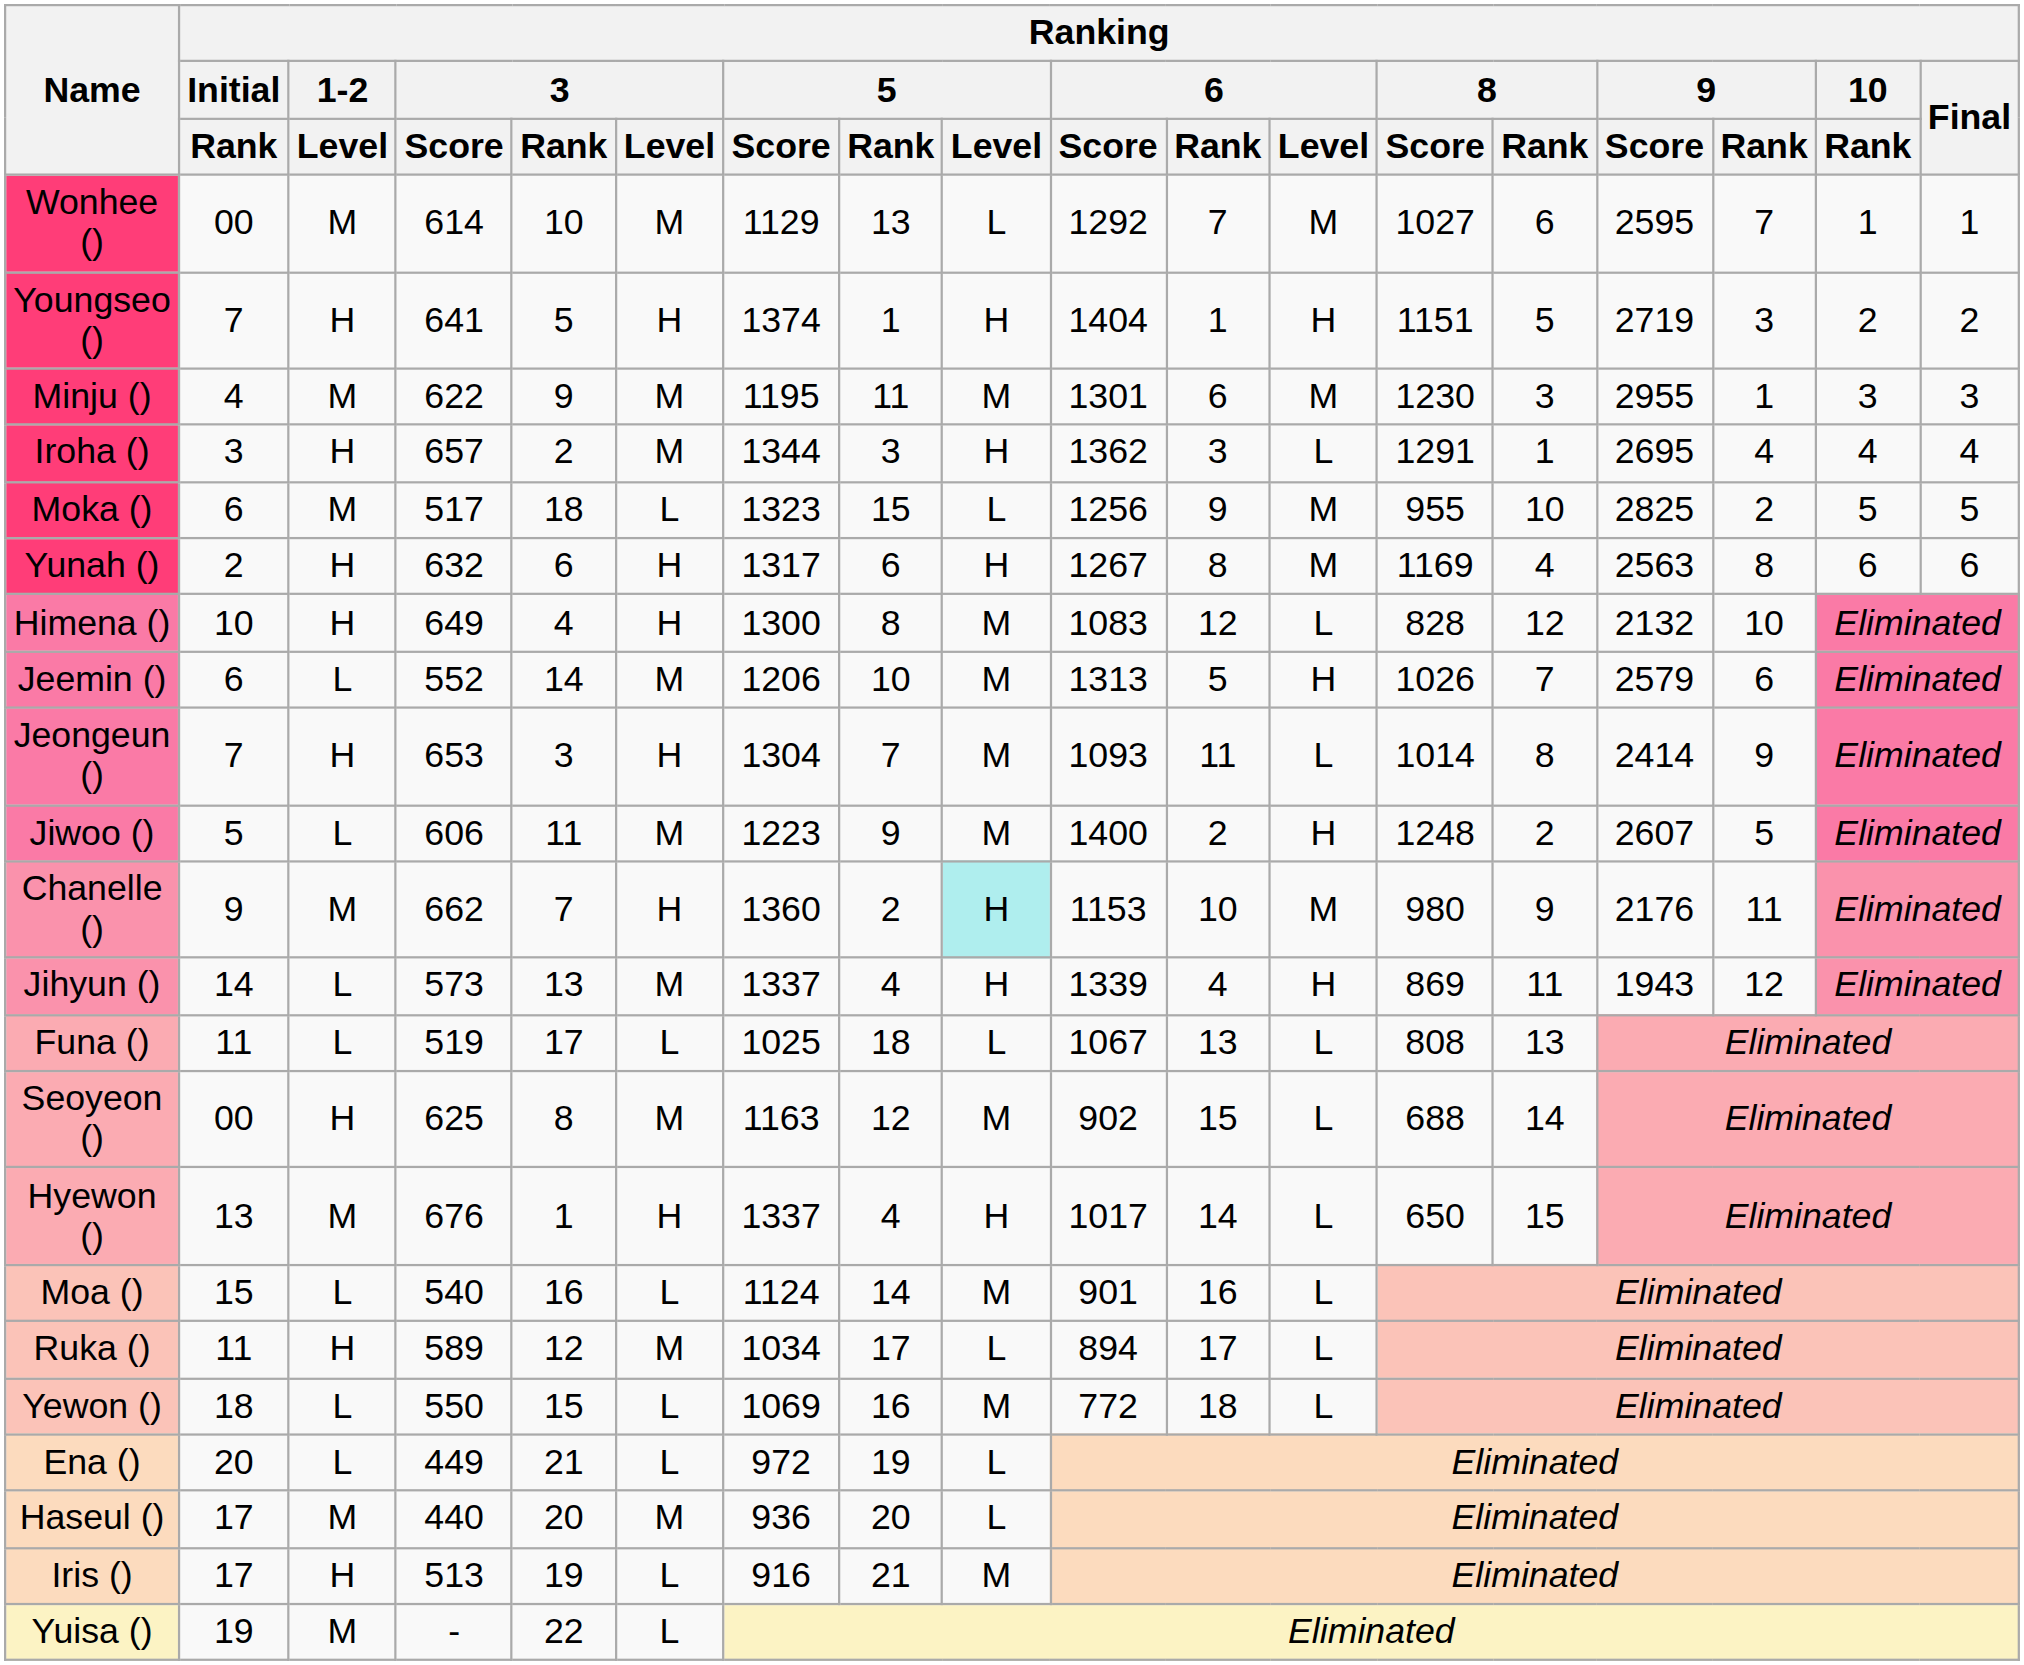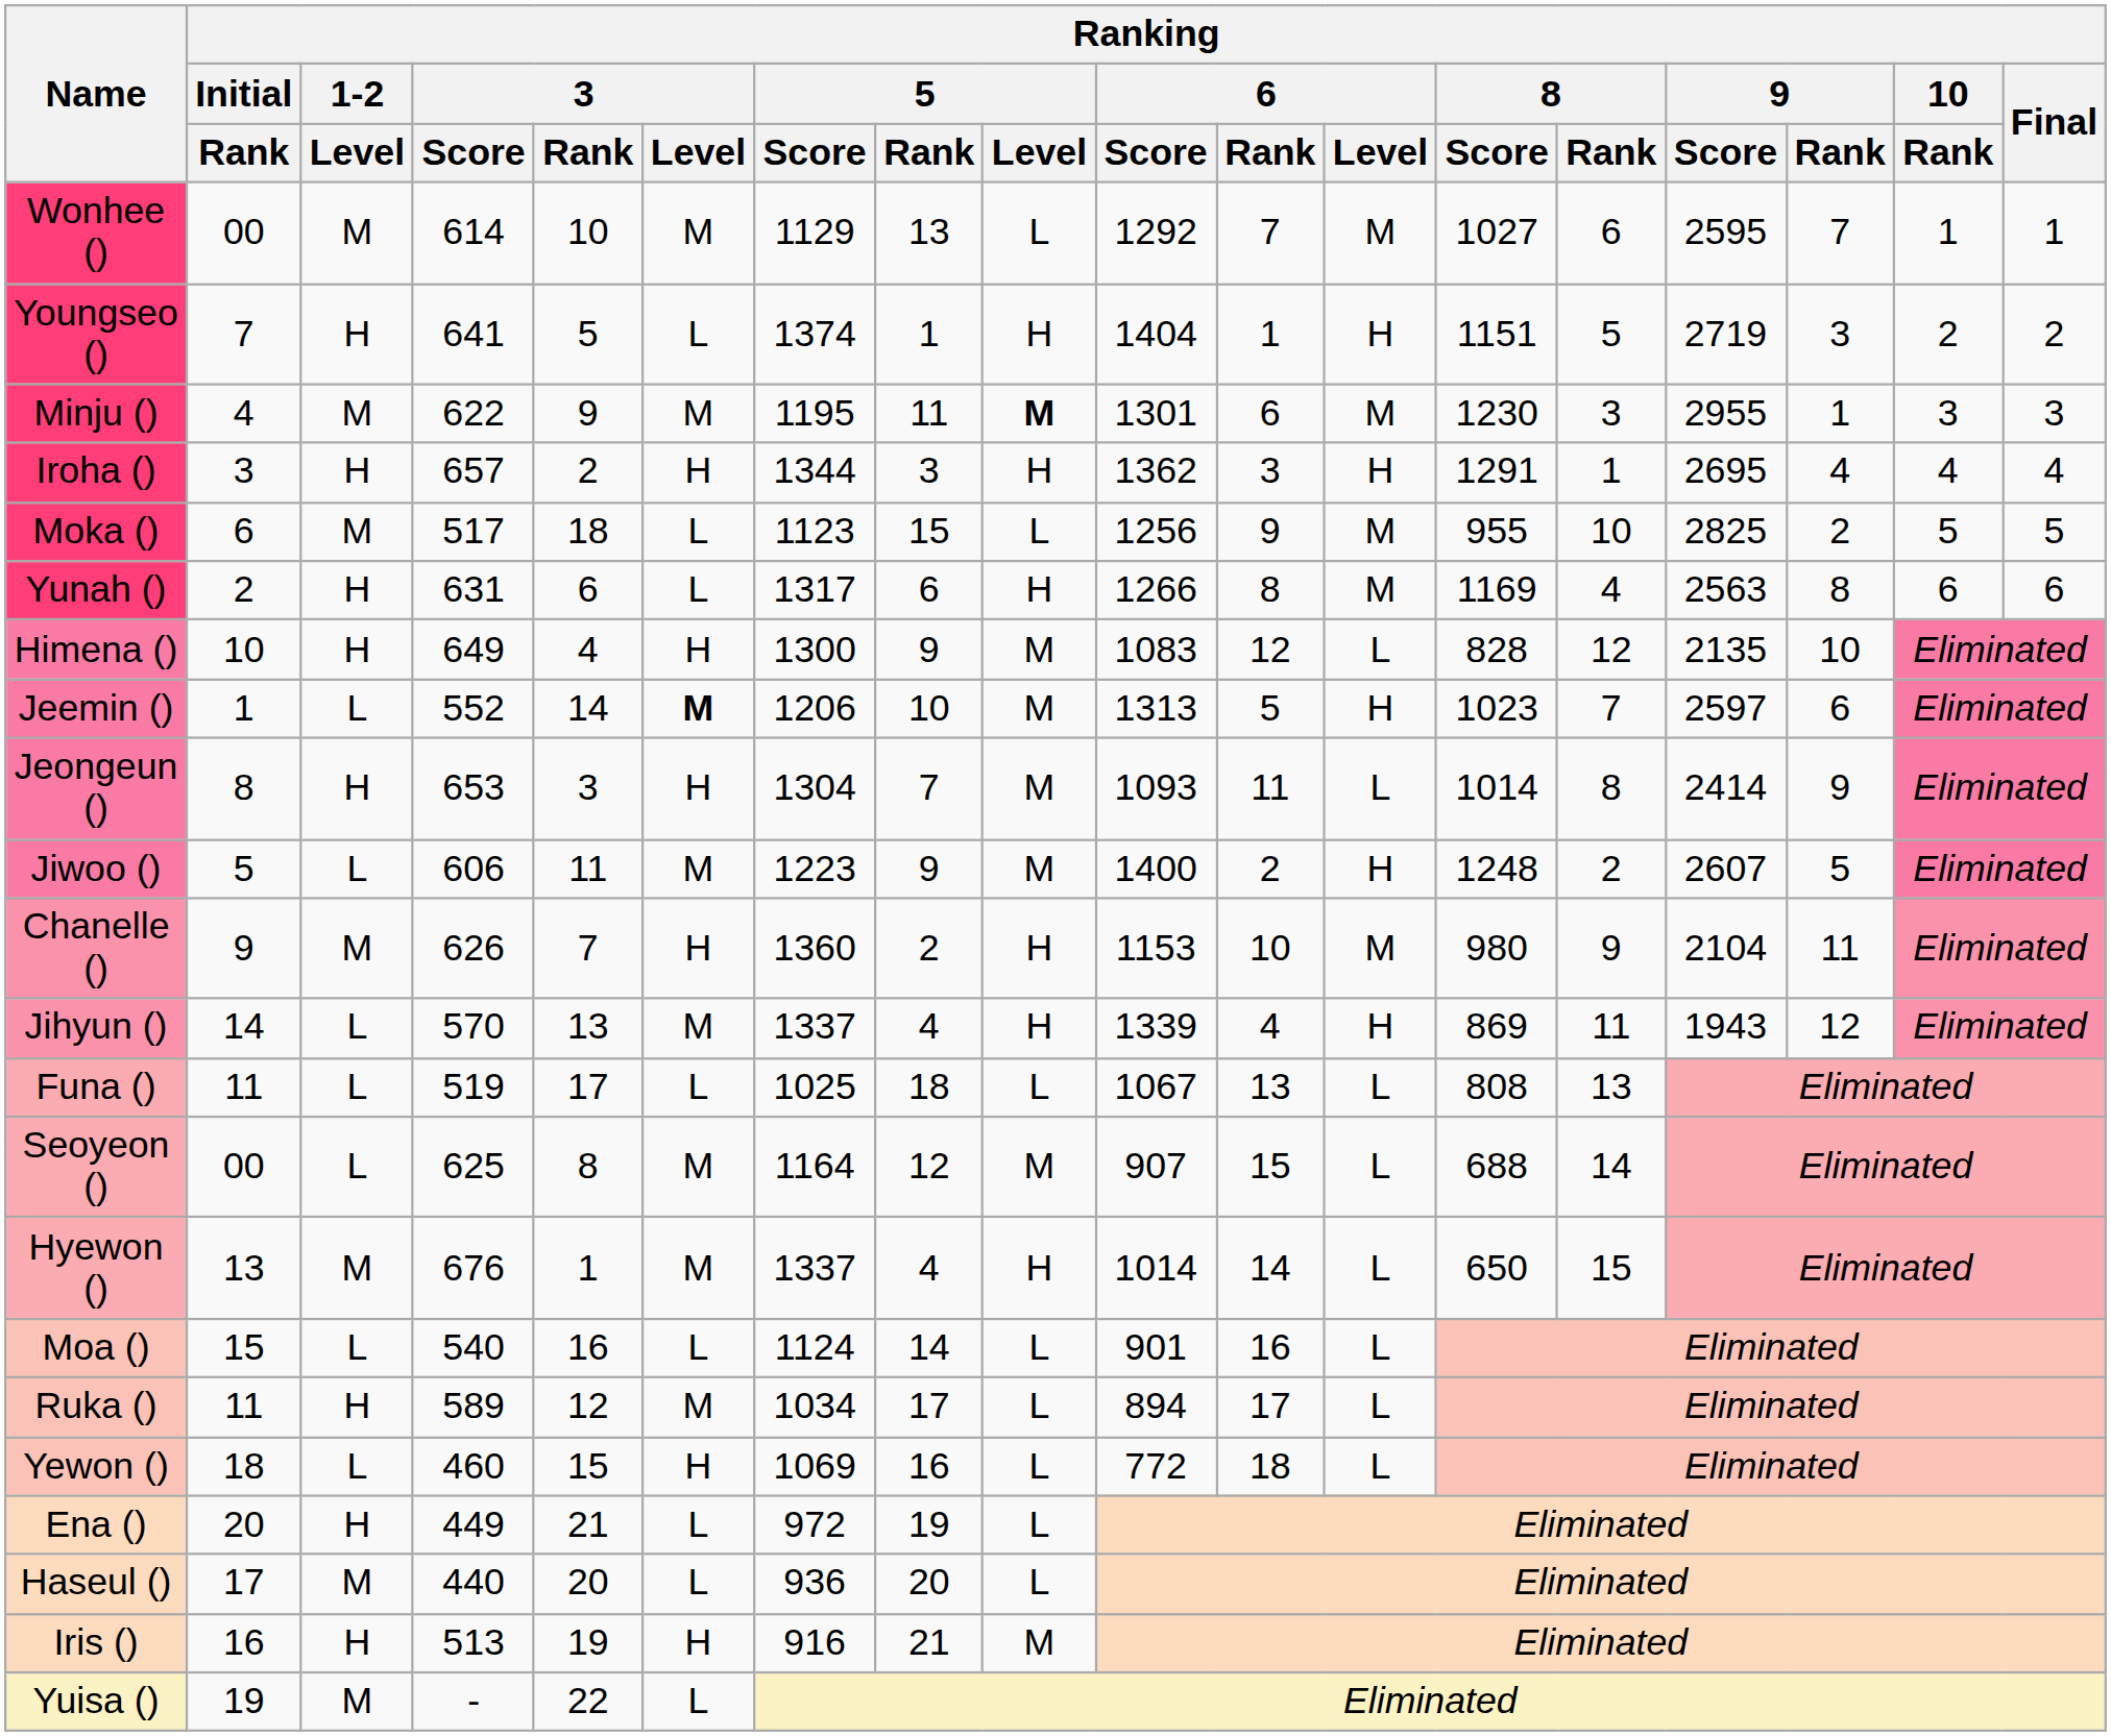 <table class="wikitable sortable" style="text-align: center">
 <tr>
 <th rowspan="3" style="width:100px">Name</th>
 <th colspan="17">Ranking</th>
 </tr>
 <tr>
 <th>Initial</th>
 <th> 1-2</th>
 <th colspan="3"> 3</th>
 <th colspan="3"> 5</th>
 <th colspan="3"> 6</th>
 <th colspan="2"> 8</th>
 <th colspan="2"> 9</th>
 <th> 10</th>
 <th rowspan="2">Final</th>
 </tr>
 <tr>
 <th>Rank</th>
 <th>Level</th>
 <th>Score</th>
 <th>Rank</th>
 <th>Level</th>
 <th>Score</th>
 <th>Rank</th>
 <th>Level</th>
 <th>Score</th>
 <th>Rank</th>
 <th>Level</th>
 <th>Score</th>
 <th>Rank</th>
 <th>Score</th>
 <th>Rank</th>
 <th>Rank</th>
 </tr>
 <tr>
 <td style="background:#ff3d78">Wonhee ()</td>
 <td data-sort-value="22">00</td>
 <td data-sort-value="2">M</td>
 <td>614</td>
 <td>10</td>
 <td data-sort-value="10">M</td>
 <td>1129</td>
 <td>13</td>
 <td data-sort-value="13">L</td>
 <td>1292</td>
 <td>7</td>
 <td data-sort-value="7">M</td>
 <td>1027</td>
 <td>6</td>
 <td>2595</td>
 <td>7</td>
 <td>1</td>
 <td>1</td>
 </tr>
 <tr>
 <td style="background:#ff3d78">Youngseo ()</td>
 <td>7</td>
 <td data-sort-value="1">H</td>
 <td>641</td>
 <td>5</td>
-<td data-sort-value="5">H</td>
+<td data-sort-value="19">L</td>
 <td>1374</td>
 <td>1</td>
 <td data-sort-value="1">H</td>
 <td>1404</td>
 <td>1</td>
 <td data-sort-value="1">H</td>
 <td>1151</td>
 <td>5</td>
 <td>2719</td>
 <td>3</td>
 <td>2</td>
 <td>2</td>
 </tr>
 <tr>
 <td style="background:#ff3d78">Minju ()</td>
 <td>4</td>
 <td data-sort-value="2">M</td>
 <td>622</td>
 <td>9</td>
 <td data-sort-value="9">M</td>
 <td>1195</td>
 <td>11</td>
-<td data-sort-value="11">M</td>
+<td data-sort-value="11"><strong>M</strong></td>
 <td>1301</td>
 <td>6</td>
 <td data-sort-value="6">M</td>
 <td>1230</td>
 <td>3</td>
 <td>2955</td>
 <td>1</td>
 <td>3</td>
 <td>3</td>
 </tr>
 <tr>
 <td style="background:#ff3d78">Iroha ()</td>
 <td>3</td>
 <td data-sort-value="1">H</td>
 <td>657</td>
 <td>2</td>
-<td data-sort-value="13">M</td>
+<td data-sort-value="2">H</td>
 <td>1344</td>
 <td>3</td>
 <td data-sort-value="3">H</td>
 <td>1362</td>
 <td>3</td>
-<td data-sort-value="16">L</td>
+<td data-sort-value="3">H</td>
 <td>1291</td>
 <td>1</td>
 <td>2695</td>
 <td>4</td>
 <td>4</td>
 <td>4</td>
 </tr>
 <tr>
 <td style="background:#ff3d78">Moka ()</td>
 <td>6</td>
 <td data-sort-value="2">M</td>
 <td>517</td>
 <td>18</td>
 <td data-sort-value="18">L</td>
-<td>1323</td>
+<td>1123</td>
 <td>15</td>
 <td data-sort-value="15">L</td>
 <td>1256</td>
 <td>9</td>
 <td data-sort-value="9">M</td>
 <td>955</td>
 <td>10</td>
 <td>2825</td>
 <td>2</td>
 <td>5</td>
 <td>5</td>
 </tr>
 <tr>
 <td style="background:#ff3d78">Yunah ()</td>
 <td>2</td>
 <td data-sort-value="1">H</td>
-<td>632</td>
+<td>631</td>
 <td>6</td>
-<td data-sort-value="6">H</td>
+<td data-sort-value="15">L</td>
 <td>1317</td>
 <td>6</td>
 <td data-sort-value="6">H</td>
-<td>1267</td>
+<td>1266</td>
 <td>8</td>
 <td data-sort-value="8">M</td>
 <td>1169</td>
 <td>4</td>
 <td>2563</td>
 <td>8</td>
 <td>6</td>
 <td>6</td>
 </tr>
 <tr>
 <td style="background:#fa7aa6">Himena ()</td>
 <td>10</td>
 <td data-sort-value="1">H</td>
 <td>649</td>
 <td>4</td>
 <td data-sort-value="4">H</td>
 <td>1300</td>
-<td>8</td>
+<td>9</td>
 <td data-sort-value="8">M</td>
 <td>1083</td>
 <td>12</td>
 <td data-sort-value="12">L</td>
 <td>828</td>
 <td>12</td>
-<td>2132</td>
+<td>2135</td>
 <td>10</td>
 <td colspan="2" style="background:#fa7aa6"><em>Eliminated</em></td>
 </tr>
 <tr>
 <td style="background:#fa7aa6">Jeemin ()</td>
-<td>6</td>
+<td>1</td>
 <td data-sort-value="3">L</td>
 <td>552</td>
 <td>14</td>
-<td data-sort-value="14">M</td>
+<td data-sort-value="14"><strong>M</strong></td>
 <td>1206</td>
 <td>10</td>
 <td data-sort-value="10">M</td>
 <td>1313</td>
 <td>5</td>
 <td data-sort-value="5">H</td>
-<td>1026</td>
+<td>1023</td>
 <td>7</td>
-<td>2579</td>
+<td>2597</td>
 <td>6</td>
 <td colspan="2" style="background:#fa7aa6"><em>Eliminated</em></td>
 </tr>
 <tr>
 <td style="background:#fa7aa6">Jeongeun ()</td>
-<td>7</td>
+<td>8</td>
 <td data-sort-value="1">H</td>
 <td>653</td>
 <td>3</td>
 <td data-sort-value="3">H</td>
 <td>1304</td>
 <td>7</td>
 <td data-sort-value="7">M</td>
 <td>1093</td>
 <td>11</td>
 <td data-sort-value="11">L</td>
 <td>1014</td>
 <td>8</td>
 <td>2414</td>
 <td>9</td>
 <td colspan="2" style="background:#fa7aa6"><em>Eliminated</em></td>
 </tr>
 <tr>
 <td style="background:#fa7aa6">Jiwoo ()</td>
 <td>5</td>
 <td data-sort-value="3">L</td>
 <td>606</td>
 <td>11</td>
 <td data-sort-value="11">M</td>
 <td>1223</td>
 <td>9</td>
 <td data-sort-value="9">M</td>
 <td>1400</td>
 <td>2</td>
 <td data-sort-value="2">H</td>
 <td>1248</td>
 <td>2</td>
 <td>2607</td>
 <td>5</td>
 <td colspan="2" style="background:#fa7aa6"><em>Eliminated</em></td>
 </tr>
 <tr>
 <td style="background:#fa92ac">Chanelle ()</td>
 <td>9</td>
 <td data-sort-value="2">M</td>
-<td>662</td>
+<td>626</td>
 <td>7</td>
 <td data-sort-value="7">H</td>
 <td>1360</td>
 <td>2</td>
-<td data-sort-value="2" style="background: paleturquoise;">H</td>
+<td data-sort-value="2">H</td>
 <td>1153</td>
 <td>10</td>
 <td data-sort-value="10">M</td>
 <td>980</td>
 <td>9</td>
-<td>2176</td>
+<td>2104</td>
 <td>11</td>
 <td colspan="2" style="background:#fa92ac" data-sort-value="11"><em>Eliminated</em></td>
 </tr>
 <tr>
 <td style="background:#fa92ac">Jihyun ()</td>
 <td>14</td>
 <td data-sort-value="3">L</td>
-<td>573</td>
+<td>570</td>
 <td>13</td>
 <td data-sort-value="13">M</td>
 <td>1337</td>
 <td>4</td>
 <td data-sort-value="4">H</td>
 <td>1339</td>
 <td>4</td>
 <td data-sort-value="4">H</td>
 <td>869</td>
 <td>11</td>
 <td>1943</td>
 <td>12</td>
 <td colspan="2" style="background:#fa92ac" data-sort-value="12"><em>Eliminated</em></td>
 </tr>
 <tr>
 <td style="background:#fbabb2">Funa ()</td>
 <td>11</td>
 <td data-sort-value="3">L</td>
 <td>519</td>
 <td>17</td>
 <td data-sort-value="17">L</td>
 <td>1025</td>
 <td>18</td>
 <td data-sort-value="18">L</td>
 <td>1067</td>
 <td>13</td>
 <td data-sort-value="13">L</td>
 <td>808</td>
 <td>13</td>
 <td colspan="4" style="background:#fbabb2" data-sort-value="14"><em>Eliminated</em></td>
 </tr>
 <tr>
 <td style="background:#fbabb2">Seoyeon ()</td>
 <td data-sort-value="21">00</td>
-<td data-sort-value="1">H</td>
+<td data-sort-value="3">L</td>
 <td>625</td>
 <td>8</td>
 <td data-sort-value="8">M</td>
-<td>1163</td>
+<td>1164</td>
 <td>12</td>
 <td data-sort-value="12">M</td>
-<td>902</td>
+<td>907</td>
 <td>15</td>
 <td data-sort-value="15">L</td>
 <td>688</td>
 <td>14</td>
 <td colspan="4" style="background:#fbabb2" data-sort-value="15"><em>Eliminated</em></td>
 </tr>
 <tr>
 <td style="background:#fbabb2">Hyewon ()</td>
 <td>13</td>
 <td data-sort-value="2">M</td>
 <td>676</td>
 <td>1</td>
-<td data-sort-value="1">H</td>
+<td data-sort-value="13">M</td>
 <td>1337</td>
 <td>4</td>
 <td data-sort-value="5">H</td>
-<td>1017</td>
+<td>1014</td>
 <td>14</td>
 <td data-sort-value="14">L</td>
 <td>650</td>
 <td>15</td>
 <td colspan="4" style="background:#fbabb2" data-sort-value="13"><em>Eliminated</em></td>
 </tr>
 <tr>
 <td style="background:#fbc3b8">Moa ()</td>
 <td>15</td>
 <td data-sort-value="3">L</td>
 <td>540</td>
 <td>16</td>
 <td data-sort-value="16">L</td>
 <td>1124</td>
 <td>14</td>
-<td data-sort-value="10">M</td>
+<td data-sort-value="14">L</td>
 <td>901</td>
 <td>16</td>
 <td data-sort-value="16">L</td>
 <td colspan="6" style="background:#fbc3b8" data-sort-value="16"><em>Eliminated</em></td>
 </tr>
 <tr>
 <td style="background:#fbc3b8">Ruka ()</td>
 <td>11</td>
 <td data-sort-value="1">H</td>
 <td>589</td>
 <td>12</td>
 <td data-sort-value="12">M</td>
 <td>1034</td>
 <td>17</td>
 <td data-sort-value="17">L</td>
 <td>894</td>
 <td>17</td>
 <td data-sort-value="17">L</td>
 <td colspan="6" style="background:#fbc3b8" data-sort-value="17"><em>Eliminated</em></td>
 </tr>
 <tr>
 <td style="background:#fbc3b8">Yewon ()</td>
 <td>18</td>
 <td data-sort-value="3">L</td>
-<td>550</td>
+<td>460</td>
 <td>15</td>
-<td data-sort-value="15">L</td>
+<td data-sort-value="6">H</td>
 <td>1069</td>
 <td>16</td>
-<td data-sort-value="8">M</td>
+<td data-sort-value="16">L</td>
 <td>772</td>
 <td>18</td>
 <td data-sort-value="18">L</td>
 <td colspan="6" style="background:#fbc3b8" data-sort-value="18"><em>Eliminated</em></td>
 </tr>
 <tr>
 <td style="background:#fcdbbe">Ena ()</td>
 <td>20</td>
-<td data-sort-value="3">L</td>
+<td data-sort-value="1">H</td>
 <td>449</td>
 <td>21</td>
 <td data-sort-value="21">L</td>
 <td>972</td>
 <td>19</td>
 <td data-sort-value="19">L</td>
 <td colspan="9" style="background:#fcdbbe" data-sort-value="19"><em>Eliminated</em></td>
 </tr>
 <tr>
 <td style="background:#fcdbbe">Haseul ()</td>
 <td>17</td>
 <td data-sort-value="2">M</td>
 <td>440</td>
 <td>20</td>
-<td data-sort-value="8">M</td>
+<td data-sort-value="20">L</td>
 <td>936</td>
 <td>20</td>
 <td data-sort-value="20">L</td>
 <td colspan="9" style="background:#fcdbbe" data-sort-value="20"><em>Eliminated</em></td>
 </tr>
 <tr>
 <td style="background:#fcdbbe">Iris ()</td>
-<td>17</td>
+<td>16</td>
 <td data-sort-value="1">H</td>
 <td>513</td>
 <td>19</td>
-<td data-sort-value="19">L</td>
+<td data-sort-value="5">H</td>
 <td>916</td>
 <td>21</td>
 <td data-sort-value="12">M</td>
 <td colspan="9" style="background:#fcdbbe" data-sort-value="21"><em>Eliminated</em></td>
 </tr>
 <tr>
 <td style="background:#fcf3c4">Yuisa ()</td>
 <td>19</td>
 <td data-sort-value="2">M</td>
 <td data-sort-value="22">-</td>
 <td>22</td>
 <td data-sort-value="22">L</td>
 <td colspan="12" data-sort-value="22" style="background:#fcf3c4"><em>Eliminated</em></td>
 </tr>
 </table>
